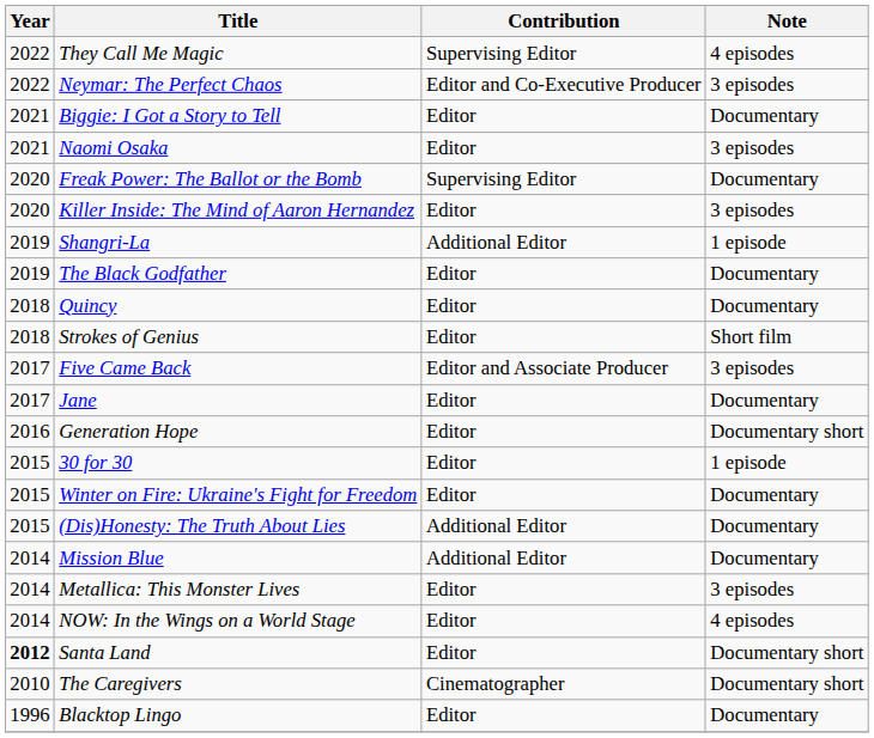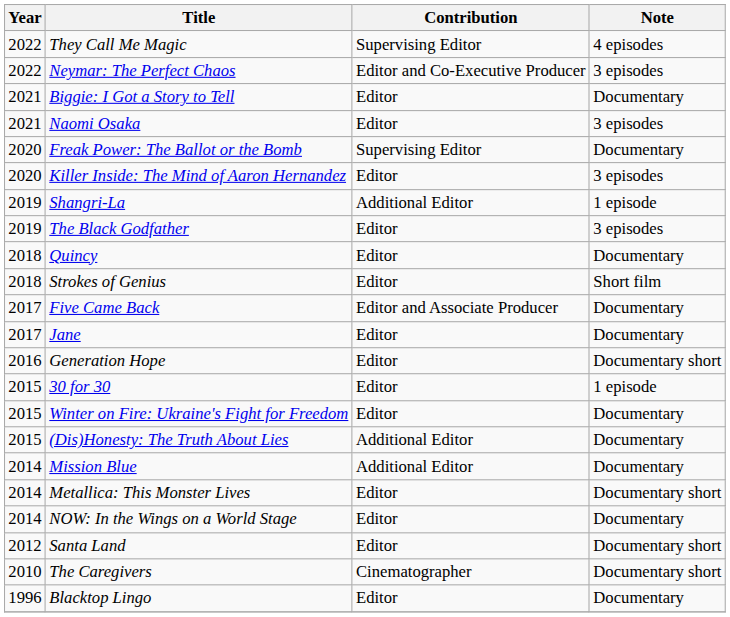 <table class="wikitable sortable">
 <tr>
 <th>Year</th>
 <th>Title</th>
 <th>Contribution</th>
 <th>Note</th>
 </tr>
 <tr>
 <td>2022</td>
 <td><em>They Call Me Magic</em></td>
 <td>Supervising Editor</td>
 <td>4 episodes</td>
 </tr>
 <tr>
 <td>2022</td>
 <td><em><a href='#'>Neymar: The Perfect Chaos</a></em></td>
 <td>Editor and Co-Executive Producer</td>
 <td>3 episodes</td>
 </tr>
 <tr>
 <td>2021</td>
 <td><em><a href='#'>Biggie: I Got a Story to Tell</a></em></td>
 <td>Editor</td>
 <td>Documentary</td>
 </tr>
 <tr>
 <td>2021</td>
 <td><em><a href='#'>Naomi Osaka</a></em></td>
 <td>Editor</td>
 <td>3 episodes</td>
 </tr>
 <tr>
 <td>2020</td>
 <td><em><a href='#'>Freak Power: The Ballot or the Bomb</a></em></td>
 <td>Supervising Editor</td>
 <td>Documentary</td>
 </tr>
 <tr>
 <td>2020</td>
 <td><em><a href='#'>Killer Inside: The Mind of Aaron Hernandez</a></em></td>
 <td>Editor</td>
 <td>3 episodes</td>
 </tr>
 <tr>
 <td>2019</td>
 <td><em><a href='#'>Shangri-La</a></em></td>
 <td>Additional Editor</td>
 <td>1 episode</td>
 </tr>
 <tr>
 <td>2019</td>
 <td><em><a href='#'>The Black Godfather</a></em></td>
 <td>Editor</td>
-<td>Documentary</td>
+<td>3 episodes</td>
 </tr>
 <tr>
 <td>2018</td>
 <td><em><a href='#'>Quincy</a></em></td>
 <td>Editor</td>
 <td>Documentary</td>
 </tr>
 <tr>
 <td>2018</td>
 <td><em>Strokes of Genius</em></td>
 <td>Editor</td>
 <td>Short film</td>
 </tr>
 <tr>
 <td>2017</td>
 <td><em><a href='#'>Five Came Back</a></em></td>
 <td>Editor and Associate Producer</td>
-<td>3 episodes</td>
+<td>Documentary</td>
 </tr>
 <tr>
 <td>2017</td>
 <td><em><a href='#'>Jane</a></em></td>
 <td>Editor</td>
 <td>Documentary</td>
 </tr>
 <tr>
 <td>2016</td>
 <td><em>Generation Hope</em></td>
 <td>Editor</td>
 <td>Documentary short</td>
 </tr>
 <tr>
 <td>2015</td>
 <td><em><a href='#'>30 for 30</a></em></td>
 <td>Editor</td>
 <td>1 episode</td>
 </tr>
 <tr>
 <td>2015</td>
 <td><em><a href='#'>Winter on Fire: Ukraine's Fight for Freedom</a></em></td>
 <td>Editor</td>
 <td>Documentary</td>
 </tr>
 <tr>
 <td>2015</td>
 <td><em><a href='#'>(Dis)Honesty: The Truth About Lies</a></em></td>
 <td>Additional Editor</td>
 <td>Documentary</td>
 </tr>
 <tr>
 <td>2014</td>
 <td><em><a href='#'>Mission Blue</a></em></td>
 <td>Additional Editor</td>
 <td>Documentary</td>
 </tr>
 <tr>
 <td>2014</td>
 <td><em>Metallica: This Monster Lives</em></td>
 <td>Editor</td>
-<td>3 episodes</td>
+<td>Documentary short</td>
 </tr>
 <tr>
 <td>2014</td>
 <td><em>NOW: In the Wings on a World Stage</em></td>
 <td>Editor</td>
-<td>4 episodes</td>
+<td>Documentary</td>
 </tr>
 <tr>
-<td><strong>2012</strong></td>
+<td>2012</td>
 <td><em>Santa Land</em></td>
 <td>Editor</td>
 <td>Documentary short</td>
 </tr>
 <tr>
 <td>2010</td>
 <td><em>The Caregivers</em></td>
 <td>Cinematographer</td>
 <td>Documentary short</td>
 </tr>
 <tr>
 <td>1996</td>
 <td><em>Blacktop Lingo</em></td>
 <td>Editor</td>
 <td>Documentary</td>
 </tr>
 <tr>
 </tr>
 </table>
